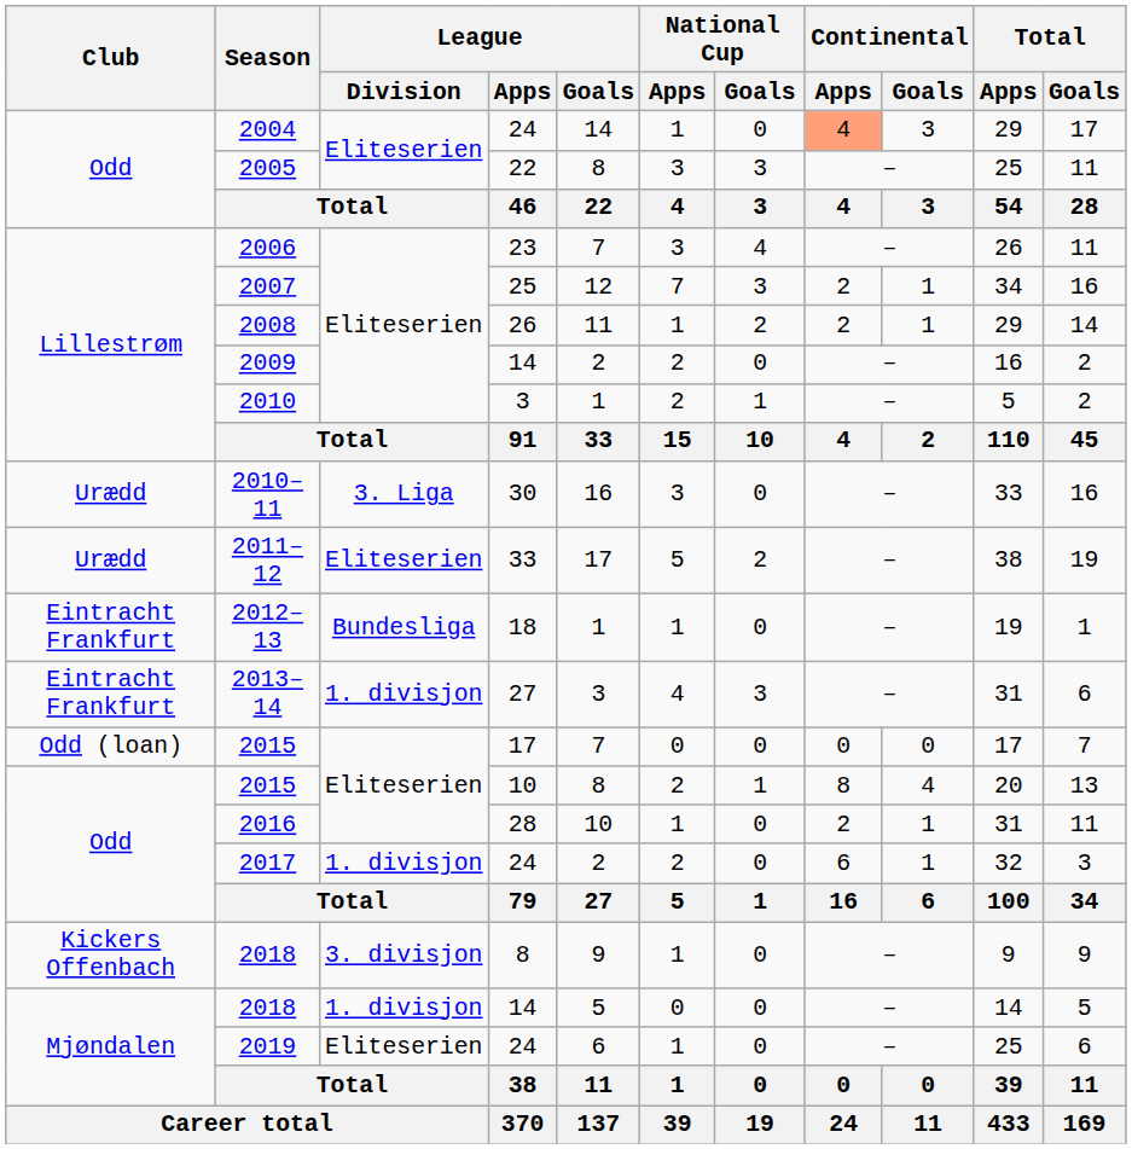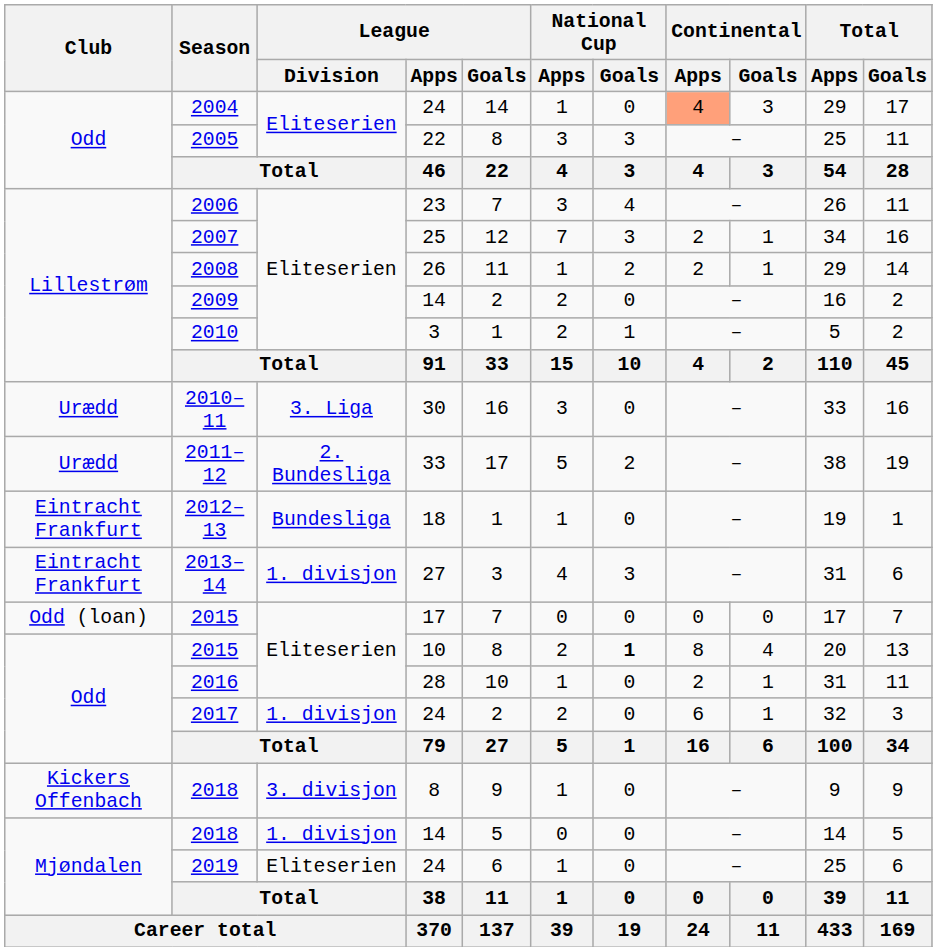 <table class="wikitable" style="text-align:center">
 <tr>
 <th rowspan="2">Club</th>
 <th rowspan="2">Season</th>
 <th colspan="3">League</th>
 <th colspan="2">National Cup</th>
 <th colspan="2">Continental</th>
 <th colspan="2">Total</th>
 </tr>
 <tr>
 <th>Division</th>
 <th>Apps</th>
 <th>Goals</th>
 <th>Apps</th>
 <th>Goals</th>
 <th>Apps</th>
 <th>Goals</th>
 <th>Apps</th>
 <th>Goals</th>
 </tr>
 <tr>
 <td rowspan="3"><a href='#'>Odd</a></td>
 <td><a href='#'>2004</a></td>
 <td rowspan="2"><a href='#'>Eliteserien</a></td>
 <td>24</td>
 <td>14</td>
 <td>1</td>
 <td>0</td>
 <td style="background: lightsalmon;">4</td>
 <td>3</td>
 <td>29</td>
 <td>17</td>
 </tr>
 <tr>
 <td><a href='#'>2005</a></td>
 <td>22</td>
 <td>8</td>
 <td>3</td>
 <td>3</td>
 <td colspan="2">–</td>
 <td>25</td>
 <td>11</td>
 </tr>
 <tr>
 <th colspan="2">Total</th>
 <th>46</th>
 <th>22</th>
 <th>4</th>
 <th>3</th>
 <th>4</th>
 <th>3</th>
 <th>54</th>
 <th>28</th>
 </tr>
 <tr>
 <td rowspan="6"><a href='#'>Lillestrøm</a></td>
 <td><a href='#'>2006</a></td>
 <td rowspan="5">Eliteserien</td>
 <td>23</td>
 <td>7</td>
 <td>3</td>
 <td>4</td>
 <td colspan="2">–</td>
 <td>26</td>
 <td>11</td>
 </tr>
 <tr>
 <td><a href='#'>2007</a></td>
 <td>25</td>
 <td>12</td>
 <td>7</td>
 <td>3</td>
 <td>2</td>
 <td>1</td>
 <td>34</td>
 <td>16</td>
 </tr>
 <tr>
 <td><a href='#'>2008</a></td>
 <td>26</td>
 <td>11</td>
 <td>1</td>
 <td>2</td>
 <td>2</td>
 <td>1</td>
 <td>29</td>
 <td>14</td>
 </tr>
 <tr>
 <td><a href='#'>2009</a></td>
 <td>14</td>
 <td>2</td>
 <td>2</td>
 <td>0</td>
 <td colspan="2">–</td>
 <td>16</td>
 <td>2</td>
 </tr>
 <tr>
 <td><a href='#'>2010</a></td>
 <td>3</td>
 <td>1</td>
 <td>2</td>
 <td>1</td>
 <td colspan="2">–</td>
 <td>5</td>
 <td>2</td>
 </tr>
 <tr>
 <th colspan="2">Total</th>
 <th>91</th>
 <th>33</th>
 <th>15</th>
 <th>10</th>
 <th>4</th>
 <th>2</th>
 <th>110</th>
 <th>45</th>
 </tr>
 <tr>
 <td><a href='#'>Urædd</a></td>
 <td><a href='#'>2010–11</a></td>
 <td><a href='#'>3. Liga</a></td>
 <td>30</td>
 <td>16</td>
 <td>3</td>
 <td>0</td>
 <td colspan="2">–</td>
 <td>33</td>
 <td>16</td>
 </tr>
 <tr>
 <td><a href='#'>Urædd</a></td>
 <td><a href='#'>2011–12</a></td>
-<td><a href='#'>Eliteserien</a></td>
+<td><a href='#'>2. Bundesliga</a></td>
 <td>33</td>
 <td>17</td>
 <td>5</td>
 <td>2</td>
 <td colspan="2">–</td>
 <td>38</td>
 <td>19</td>
 </tr>
 <tr>
 <td><a href='#'>Eintracht Frankfurt</a></td>
 <td><a href='#'>2012–13</a></td>
 <td><a href='#'>Bundesliga</a></td>
 <td>18</td>
 <td>1</td>
 <td>1</td>
 <td>0</td>
 <td colspan="2">–</td>
 <td>19</td>
 <td>1</td>
 </tr>
 <tr>
 <td><a href='#'>Eintracht Frankfurt</a></td>
 <td><a href='#'>2013–14</a></td>
 <td><a href='#'>1. divisjon</a></td>
 <td>27</td>
 <td>3</td>
 <td>4</td>
 <td>3</td>
 <td colspan="2">–</td>
 <td>31</td>
 <td>6</td>
 </tr>
 <tr>
 <td><a href='#'>Odd</a> (loan)</td>
 <td><a href='#'>2015</a></td>
 <td rowspan="3">Eliteserien</td>
 <td>17</td>
 <td>7</td>
 <td>0</td>
 <td>0</td>
 <td>0</td>
 <td>0</td>
 <td>17</td>
 <td>7</td>
 </tr>
 <tr>
 <td rowspan="4"><a href='#'>Odd</a></td>
 <td><a href='#'>2015</a></td>
 <td>10</td>
 <td>8</td>
 <td>2</td>
-<td>1</td>
+<td><strong>1</strong></td>
 <td>8</td>
 <td>4</td>
 <td>20</td>
 <td>13</td>
 </tr>
 <tr>
 <td><a href='#'>2016</a></td>
 <td>28</td>
 <td>10</td>
 <td>1</td>
 <td>0</td>
 <td>2</td>
 <td>1</td>
 <td>31</td>
 <td>11</td>
 </tr>
 <tr>
 <td><a href='#'>2017</a></td>
 <td><a href='#'>1. divisjon</a></td>
 <td>24</td>
 <td>2</td>
 <td>2</td>
 <td>0</td>
 <td>6</td>
 <td>1</td>
 <td>32</td>
 <td>3</td>
 </tr>
 <tr>
 <th colspan="2">Total</th>
 <th>79</th>
 <th>27</th>
 <th>5</th>
 <th>1</th>
 <th>16</th>
 <th>6</th>
 <th>100</th>
 <th>34</th>
 </tr>
 <tr>
 <td><a href='#'>Kickers Offenbach</a></td>
 <td><a href='#'>2018</a></td>
 <td><a href='#'>3. divisjon</a></td>
 <td>8</td>
 <td>9</td>
 <td>1</td>
 <td>0</td>
 <td colspan="2">–</td>
 <td>9</td>
 <td>9</td>
 </tr>
 <tr>
 <td rowspan="3"><a href='#'>Mjøndalen</a></td>
 <td><a href='#'>2018</a></td>
 <td><a href='#'>1. divisjon</a></td>
 <td>14</td>
 <td>5</td>
 <td>0</td>
 <td>0</td>
 <td colspan="2">–</td>
 <td>14</td>
 <td>5</td>
 </tr>
 <tr>
 <td><a href='#'>2019</a></td>
 <td>Eliteserien</td>
 <td>24</td>
 <td>6</td>
 <td>1</td>
 <td>0</td>
 <td colspan="2">–</td>
 <td>25</td>
 <td>6</td>
 </tr>
 <tr>
 <th colspan="2">Total</th>
 <th>38</th>
 <th>11</th>
 <th>1</th>
 <th>0</th>
 <th>0</th>
 <th>0</th>
 <th>39</th>
 <th>11</th>
 </tr>
 <tr>
 <th colspan="3">Career total</th>
 <th>370</th>
 <th>137</th>
 <th>39</th>
 <th>19</th>
 <th>24</th>
 <th>11</th>
 <th>433</th>
 <th>169</th>
 </tr>
 </table>
